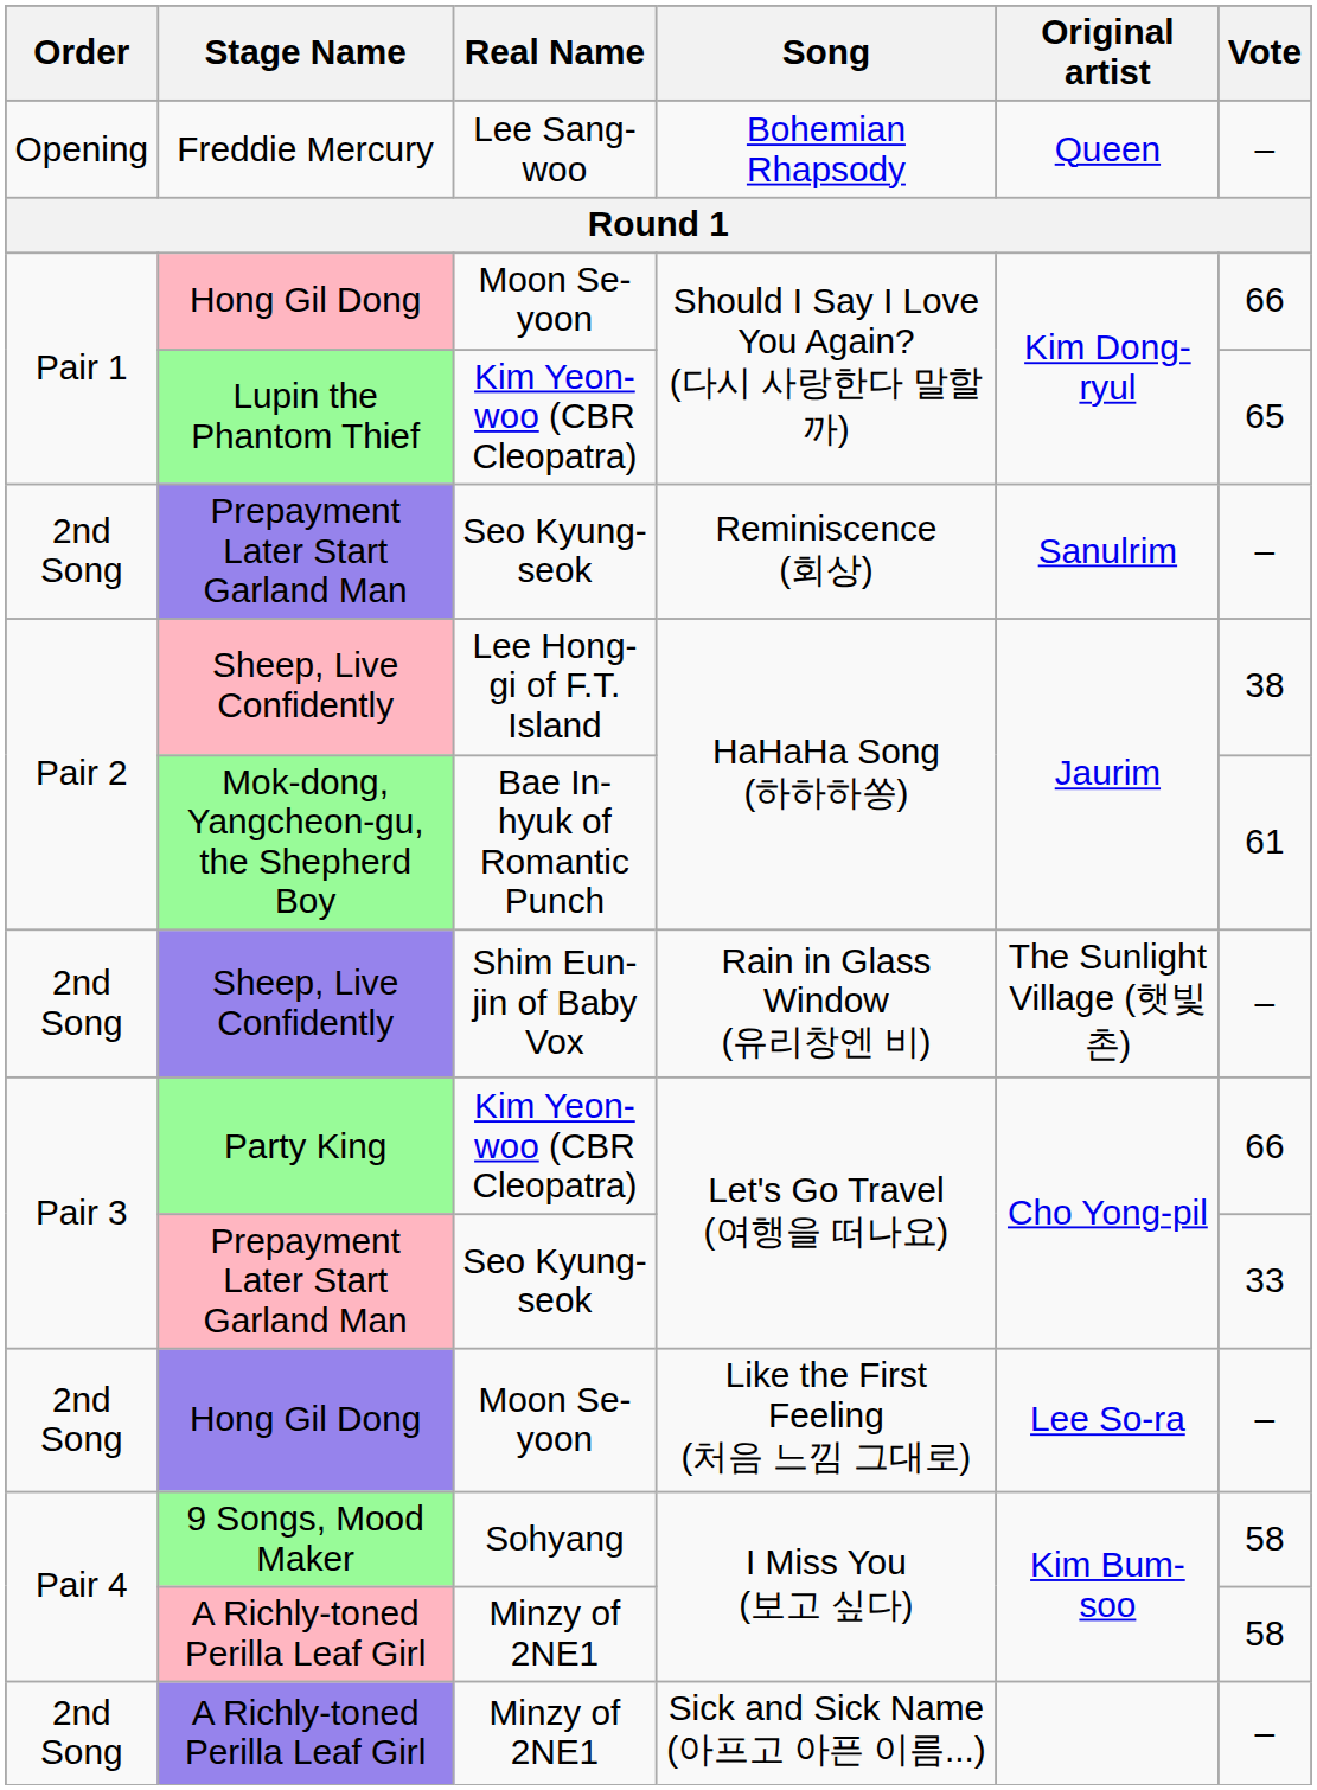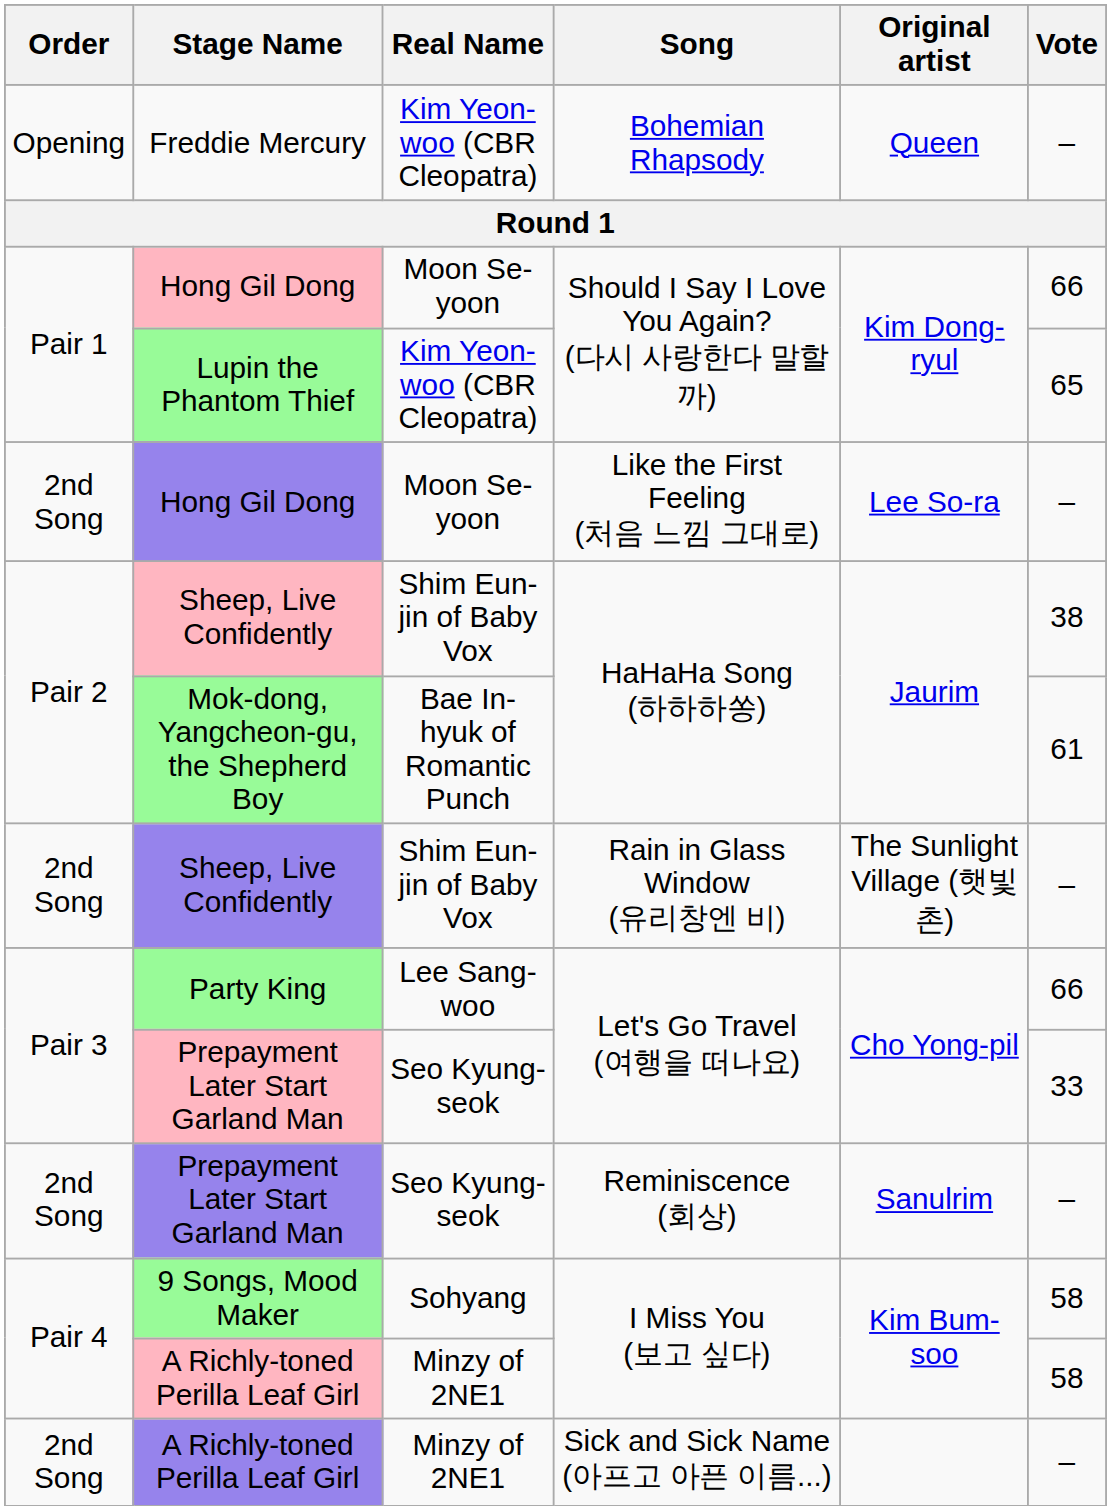 <table class="wikitable" style="text-align:center; width:95%;">
 <tr>
 <th style="width:1%;">Order</th>
 <th style="width:20%;">Stage Name</th>
 <th style="width:12%;">Real Name</th>
 <th style="width:23%;">Song</th>
 <th style="width:15%;">Original artist</th>
 <th style="width:1%;">Vote</th>
 </tr>
 <tr>
 <td>Opening</td>
 <td>Freddie Mercury</td>
-<td>Lee Sang-woo</td>
+<td><a href='#'>Kim Yeon-woo</a> (CBR Cleopatra)</td>
 <td><a href='#'>Bohemian Rhapsody</a> </td>
 <td><a href='#'>Queen</a></td>
 <td>–</td>
 </tr>
 <tr>
 <th colspan=6>Round 1</th>
 </tr>
 <tr>
 <td rowspan=2>Pair 1</td>
 <td bgcolor="lightpink">Hong Gil Dong</td>
 <td>Moon Se-yoon</td>
 <td rowspan=2>Should I Say I Love You Again?<br>(다시 사랑한다 말할까)</td>
 <td rowspan=2><a href='#'>Kim Dong-ryul</a></td>
 <td>66</td>
 </tr>
 <tr>
 <td bgcolor="palegreen">Lupin the Phantom Thief</td>
 <td><a href='#'>Kim Yeon-woo</a> (CBR Cleopatra)</td>
 <td>65</td>
 </tr>
 <tr>
 <td>2nd Song</td>
-<td bgcolor="#9683EC">Prepayment Later Start Garland Man</td>
-<td>Seo Kyung-seok</td>
-<td>Reminiscence<br>(회상)</td>
-<td><a href='#'>Sanulrim</a></td>
+<td bgcolor="#9683EC">Hong Gil Dong</td>
+<td>Moon Se-yoon</td>
+<td>Like the First Feeling<br>(처음 느낌 그대로)</td>
+<td><a href='#'>Lee So-ra</a></td>
 <td>–</td>
 </tr>
 <tr>
 <td rowspan=2>Pair 2</td>
 <td bgcolor="lightpink">Sheep, Live Confidently</td>
-<td>Lee Hong-gi of F.T. Island</td>
+<td>Shim Eun-jin of Baby Vox</td>
 <td rowspan=2>HaHaHa Song<br>(하하하쏭)</td>
 <td rowspan=2><a href='#'>Jaurim</a></td>
 <td>38</td>
 </tr>
 <tr>
 <td bgcolor="palegreen">Mok-dong, Yangcheon-gu, the Shepherd Boy</td>
 <td>Bae In-hyuk of Romantic Punch</td>
 <td>61</td>
 </tr>
 <tr>
 <td>2nd Song</td>
 <td bgcolor="#9683EC">Sheep, Live Confidently</td>
 <td>Shim Eun-jin of Baby Vox</td>
 <td>Rain in Glass Window<br>(유리창엔 비)</td>
 <td>The Sunlight Village (햇빛촌)</td>
 <td>–</td>
 </tr>
 <tr>
 <td rowspan=2>Pair 3</td>
 <td bgcolor="palegreen">Party King</td>
-<td><a href='#'>Kim Yeon-woo</a> (CBR Cleopatra)</td>
+<td>Lee Sang-woo</td>
 <td rowspan=2>Let's Go Travel<br>(여행을 떠나요)</td>
 <td rowspan=2><a href='#'>Cho Yong-pil</a></td>
 <td>66</td>
 </tr>
 <tr>
 <td bgcolor="lightpink">Prepayment Later Start Garland Man</td>
 <td>Seo Kyung-seok</td>
 <td>33</td>
 </tr>
 <tr>
 <td>2nd Song</td>
-<td bgcolor="#9683EC">Hong Gil Dong</td>
-<td>Moon Se-yoon</td>
-<td>Like the First Feeling<br>(처음 느낌 그대로)</td>
-<td><a href='#'>Lee So-ra</a></td>
+<td bgcolor="#9683EC">Prepayment Later Start Garland Man</td>
+<td>Seo Kyung-seok</td>
+<td>Reminiscence<br>(회상)</td>
+<td><a href='#'>Sanulrim</a></td>
 <td>–</td>
 </tr>
 <tr>
 <td rowspan=2>Pair 4</td>
 <td bgcolor="palegreen">9 Songs, Mood Maker</td>
 <td>Sohyang</td>
 <td rowspan=2>I Miss You<br>(보고 싶다)</td>
 <td rowspan=2><a href='#'>Kim Bum-soo</a></td>
 <td>58</td>
 </tr>
 <tr>
 <td bgcolor="lightpink">A Richly-toned Perilla Leaf Girl</td>
 <td>Minzy of 2NE1</td>
 <td>58</td>
 </tr>
 <tr>
 <td>2nd Song</td>
 <td bgcolor="#9683EC">A Richly-toned Perilla Leaf Girl</td>
 <td>Minzy of 2NE1</td>
 <td>Sick and Sick Name<br>(아프고 아픈 이름...)</td>
 <td></td>
 <td>–</td>
 </tr>
 </table>
